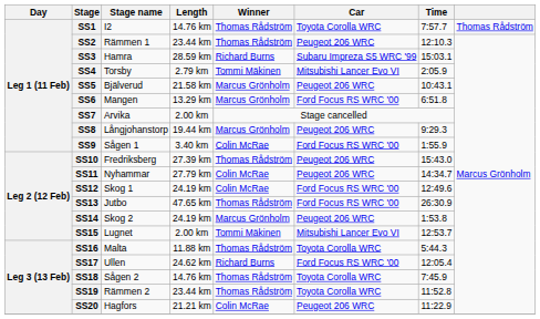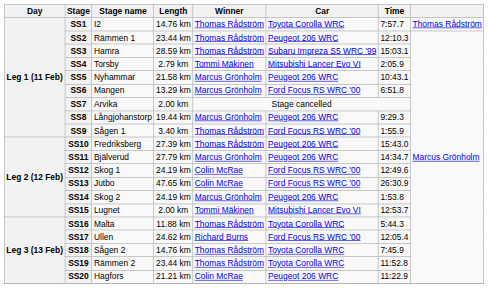 <table class="wikitable" style="font-size: 85%;">
 <tr>
 <th>Day</th>
 <th>Stage</th>
 <th>Stage name</th>
 <th>Length</th>
 <th>Winner</th>
 <th>Car</th>
 <th>Time</th>
 <th></th>
 </tr>
 <tr>
 <th rowspan="9">Leg 1 (11 Feb)</th>
 <th>SS1</th>
 <td>I2</td>
 <td align="center">14.76 km</td>
 <td> <a href='#'>Thomas Rådström</a></td>
 <td><a href='#'>Toyota Corolla WRC</a></td>
 <td>7:57.7</td>
 <td rowspan="1"> <a href='#'>Thomas Rådström</a></td>
 </tr>
 <tr>
 <th>SS2</th>
 <td>Rämmen 1</td>
 <td align="center">23.44 km</td>
 <td> <a href='#'>Thomas Rådström</a></td>
 <td><a href='#'>Peugeot 206 WRC</a></td>
 <td>12:10.3</td>
 <td rowspan="19"> <a href='#'>Marcus Grönholm</a></td>
 </tr>
 <tr>
 <th>SS3</th>
 <td>Hamra</td>
 <td align="center">28.59 km</td>
-<td> <a href='#'>Richard Burns</a></td>
+<td> <a href='#'>Thomas Rådström</a></td>
 <td><a href='#'>Subaru Impreza S5 WRC '99</a></td>
 <td>15:03.1</td>
 </tr>
 <tr>
 <th>SS4</th>
 <td>Torsby</td>
 <td align="center">2.79 km</td>
 <td> <a href='#'>Tommi Mäkinen</a></td>
 <td><a href='#'>Mitsubishi Lancer Evo VI</a></td>
 <td>2:05.9</td>
 </tr>
 <tr>
 <th>SS5</th>
-<td>Bjälverud</td>
+<td>Nyhammar</td>
 <td align="center">21.58 km</td>
 <td> <a href='#'>Marcus Grönholm</a></td>
 <td><a href='#'>Peugeot 206 WRC</a></td>
 <td>10:43.1</td>
 </tr>
 <tr>
 <th>SS6</th>
 <td>Mangen</td>
 <td align="center">13.29 km</td>
 <td> <a href='#'>Marcus Grönholm</a></td>
 <td><a href='#'>Ford Focus RS WRC '00</a></td>
 <td>6:51.8</td>
 </tr>
 <tr>
 <th>SS7</th>
 <td>Arvika</td>
 <td align="center">2.00 km</td>
 <td colspan="3" align="center">Stage cancelled</td>
 </tr>
 <tr>
 <th>SS8</th>
 <td>Långjohanstorp</td>
 <td align="center">19.44 km</td>
 <td> <a href='#'>Marcus Grönholm</a></td>
 <td><a href='#'>Peugeot 206 WRC</a></td>
 <td>9:29.3</td>
 </tr>
 <tr>
 <th>SS9</th>
 <td>Sågen 1</td>
 <td align="center">3.40 km</td>
-<td> <a href='#'>Colin McRae</a></td>
+<td> <a href='#'>Thomas Rådström</a></td>
 <td><a href='#'>Ford Focus RS WRC '00</a></td>
 <td>1:55.9</td>
 </tr>
 <tr>
 <th rowspan="6">Leg 2 (12 Feb)</th>
 <th>SS10</th>
 <td>Fredriksberg</td>
 <td align="center">27.39 km</td>
 <td> <a href='#'>Thomas Rådström</a></td>
 <td><a href='#'>Peugeot 206 WRC</a></td>
 <td>15:43.0</td>
 </tr>
 <tr>
 <th>SS11</th>
-<td>Nyhammar</td>
+<td>Bjälverud</td>
 <td align="center">27.79 km</td>
-<td> <a href='#'>Colin McRae</a></td>
+<td> <a href='#'>Marcus Grönholm</a></td>
 <td><a href='#'>Peugeot 206 WRC</a></td>
 <td>14:34.7</td>
 </tr>
 <tr>
 <th>SS12</th>
 <td>Skog 1</td>
 <td align="center">24.19 km</td>
 <td> <a href='#'>Colin McRae</a></td>
 <td><a href='#'>Ford Focus RS WRC '00</a></td>
 <td>12:49.6</td>
 </tr>
 <tr>
 <th>SS13</th>
 <td>Jutbo</td>
 <td align="center">47.65 km</td>
-<td> <a href='#'>Thomas Rådström</a></td>
+<td> <a href='#'>Colin McRae</a></td>
 <td><a href='#'>Ford Focus RS WRC '00</a></td>
 <td>26:30.9</td>
 </tr>
 <tr>
 <th>SS14</th>
 <td>Skog 2</td>
 <td align="center">24.19 km</td>
 <td> <a href='#'>Marcus Grönholm</a></td>
 <td><a href='#'>Peugeot 206 WRC</a></td>
 <td>1:53.8</td>
 </tr>
 <tr>
 <th>SS15</th>
 <td>Lugnet</td>
 <td align="center">2.00 km</td>
 <td> <a href='#'>Tommi Mäkinen</a></td>
 <td><a href='#'>Mitsubishi Lancer Evo VI</a></td>
 <td>12:53.7</td>
 </tr>
 <tr>
 <th rowspan="5">Leg 3 (13 Feb)</th>
 <th>SS16</th>
 <td>Malta</td>
 <td align="center">11.88 km</td>
 <td> <a href='#'>Thomas Rådström</a></td>
 <td><a href='#'>Toyota Corolla WRC</a></td>
 <td>5:44.3</td>
 </tr>
 <tr>
 <th>SS17</th>
 <td>Ullen</td>
 <td align="center">24.62 km</td>
 <td> <a href='#'>Richard Burns</a></td>
 <td><a href='#'>Ford Focus RS WRC '00</a></td>
 <td>12:05.4</td>
 </tr>
 <tr>
 <th>SS18</th>
 <td>Sågen 2</td>
 <td align="center">14.76 km</td>
 <td> <a href='#'>Thomas Rådström</a></td>
 <td><a href='#'>Toyota Corolla WRC</a></td>
 <td>7:45.9</td>
 </tr>
 <tr>
 <th>SS19</th>
 <td>Rämmen 2</td>
 <td align="center">23.44 km</td>
 <td> <a href='#'>Thomas Rådström</a></td>
 <td><a href='#'>Toyota Corolla WRC</a></td>
 <td>11:52.8</td>
 </tr>
 <tr>
 <th>SS20</th>
 <td>Hagfors</td>
 <td align="center">21.21 km</td>
 <td> <a href='#'>Colin McRae</a></td>
 <td><a href='#'>Peugeot 206 WRC</a></td>
 <td>11:22.9</td>
 </tr>
 <tr>
 </tr>
 </table>
